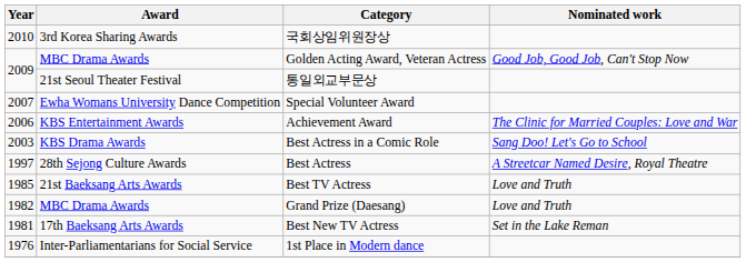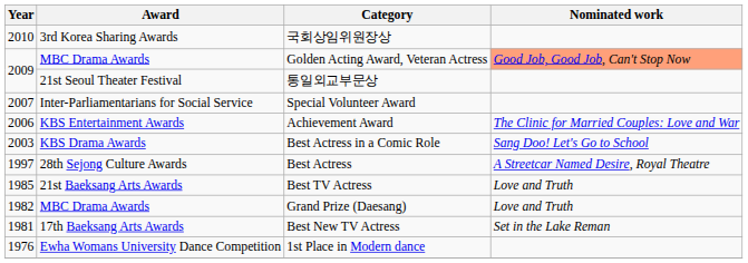 <table class="wikitable">
 <tr>
 <th>Year</th>
 <th>Award</th>
 <th>Category</th>
 <th>Nominated work</th>
 </tr>
 <tr>
 <td>2010</td>
 <td>3rd Korea Sharing Awards</td>
 <td>국회상임위원장상</td>
 <td></td>
 </tr>
 <tr>
 <td rowspan=2>2009</td>
 <td><a href='#'>MBC Drama Awards</a></td>
 <td>Golden Acting Award, Veteran Actress</td>
-<td><em><a href='#'>Good Job, Good Job</a></em>, <em>Can't Stop Now</em></td>
+<td style="background: lightsalmon;"><em><a href='#'>Good Job, Good Job</a></em>, <em>Can't Stop Now</em></td>
 </tr>
 <tr>
 <td>21st Seoul Theater Festival</td>
 <td>통일외교부문상</td>
 <td></td>
 </tr>
 <tr>
 <td>2007</td>
-<td><a href='#'>Ewha Womans University</a> Dance Competition</td>
+<td>Inter-Parliamentarians for Social Service</td>
 <td>Special Volunteer Award</td>
 <td></td>
 </tr>
 <tr>
 <td>2006</td>
 <td><a href='#'>KBS Entertainment Awards</a></td>
 <td>Achievement Award</td>
 <td><em><a href='#'>The Clinic for Married Couples: Love and War</a></em></td>
 </tr>
 <tr>
 <td>2003</td>
 <td><a href='#'>KBS Drama Awards</a></td>
 <td>Best Actress in a Comic Role</td>
 <td><em><a href='#'>Sang Doo! Let's Go to School</a></em></td>
 </tr>
 <tr>
 <td>1997</td>
 <td>28th <a href='#'>Sejong</a> Culture Awards</td>
 <td>Best Actress</td>
 <td><em><a href='#'>A Streetcar Named Desire</a></em>, <em>Royal Theatre</em></td>
 </tr>
 <tr>
 <td>1985</td>
 <td>21st <a href='#'>Baeksang Arts Awards</a></td>
 <td>Best TV Actress</td>
 <td><em>Love and Truth</em></td>
 </tr>
 <tr>
 <td>1982</td>
 <td><a href='#'>MBC Drama Awards</a></td>
 <td>Grand Prize (Daesang)</td>
 <td><em>Love and Truth</em></td>
 </tr>
 <tr>
 <td>1981</td>
 <td>17th <a href='#'>Baeksang Arts Awards</a></td>
 <td>Best New TV Actress</td>
 <td><em>Set in the Lake Reman</em></td>
 </tr>
 <tr>
 <td>1976</td>
-<td>Inter-Parliamentarians for Social Service</td>
+<td><a href='#'>Ewha Womans University</a> Dance Competition</td>
 <td>1st Place in <a href='#'>Modern dance</a></td>
 <td></td>
 </tr>
 <tr>
 </tr>
 </table>
